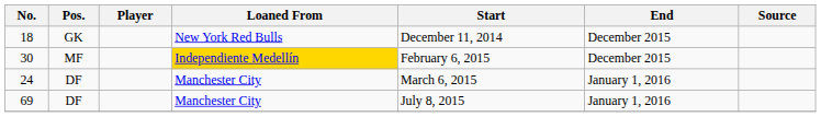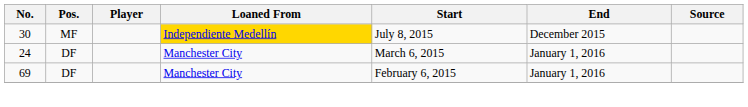 <table class="wikitable sortable" style="width:75%; text-align:center; font-size:95%; text-align:left;">
 <tr>
 <th>No.</th>
 <th>Pos.</th>
 <th>Player</th>
 <th>Loaned From</th>
 <th>Start</th>
 <th>End</th>
 <th>Source</th>
 </tr>
 <tr>
-<td align=center>18</td>
-<td align=center>GK</td>
-<td></td>
-<td> <a href='#'>New York Red Bulls</a></td>
-<td>December 11, 2014</td>
-<td>December 2015</td>
-<td align=center></td>
-</tr>
-<tr>
 <td align=center>30</td>
 <td align=center>MF</td>
 <td></td>
 <td style="background: gold;"> <a href='#'>Independiente Medellín</a></td>
-<td>February 6, 2015</td>
+<td>July 8, 2015</td>
 <td>December 2015</td>
 <td align=center></td>
 </tr>
 <tr>
 <td align=center>24</td>
 <td align=center>DF</td>
 <td></td>
 <td> <a href='#'>Manchester City</a></td>
 <td>March 6, 2015</td>
 <td>January 1, 2016</td>
 <td align=center></td>
 </tr>
 <tr>
 <td align=center>69</td>
 <td align=center>DF</td>
 <td></td>
 <td> <a href='#'>Manchester City</a></td>
-<td>July 8, 2015</td>
+<td>February 6, 2015</td>
 <td>January 1, 2016</td>
 <td align=center></td>
 </tr>
 <tr>
 </tr>
 </table>
